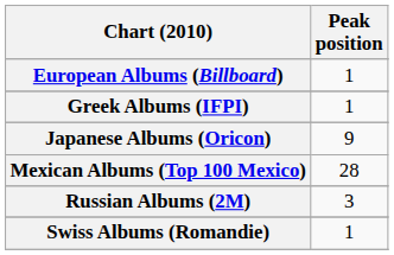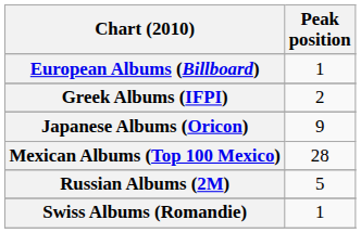 <table class="wikitable plainrowheaders sortable">
 <tr>
 <th>Chart (2010)</th>
 <th>Peak<br>position</th>
 </tr>
 <tr>
 </tr>
 <tr>
 </tr>
 <tr>
 </tr>
 <tr>
 </tr>
 <tr>
 </tr>
 <tr>
 </tr>
 <tr>
 </tr>
 <tr>
 </tr>
 <tr>
 <th scope="row"><a href='#'>European Albums</a> (<em><a href='#'>Billboard</a></em>)</th>
 <td align="center">1</td>
 </tr>
 <tr>
 </tr>
 <tr>
 </tr>
 <tr>
 </tr>
 <tr>
 <th scope="row">Greek Albums (<a href='#'>IFPI</a>)</th>
-<td align="center">1</td>
+<td align="center">2</td>
 </tr>
 <tr>
 </tr>
 <tr>
 </tr>
 <tr>
 </tr>
 <tr>
 <th scope="row">Japanese Albums (<a href='#'>Oricon</a>)</th>
 <td align="center">9</td>
 </tr>
 <tr>
 <th scope="row">Mexican Albums (<a href='#'>Top 100 Mexico</a>)</th>
 <td style="text-align:center;">28</td>
 </tr>
 <tr>
 </tr>
 <tr>
 </tr>
 <tr>
 </tr>
 <tr>
 </tr>
 <tr>
 <th scope="row">Russian Albums (<a href='#'>2M</a>)</th>
-<td align="center">3</td>
+<td align="center">5</td>
 </tr>
 <tr>
 </tr>
 <tr>
 </tr>
 <tr>
 </tr>
 <tr>
 </tr>
 <tr>
 </tr>
 <tr>
 <th scope="row">Swiss Albums (Romandie)</th>
 <td align="center">1</td>
 </tr>
 <tr>
 </tr>
 <tr>
 </tr>
 <tr>
 </tr>
 <tr>
 </tr>
 <tr>
 </tr>
 <tr>
 </tr>
 <tr>
 </tr>
 </table>
